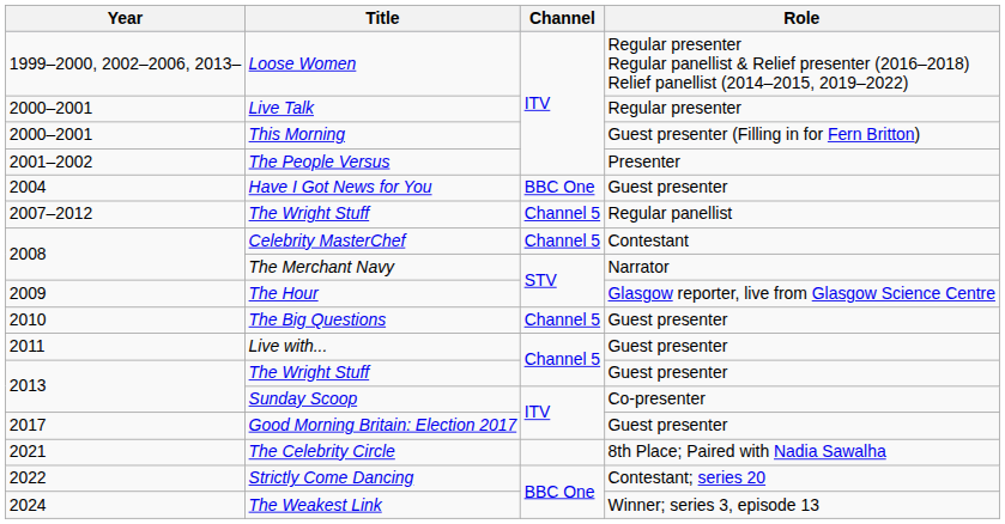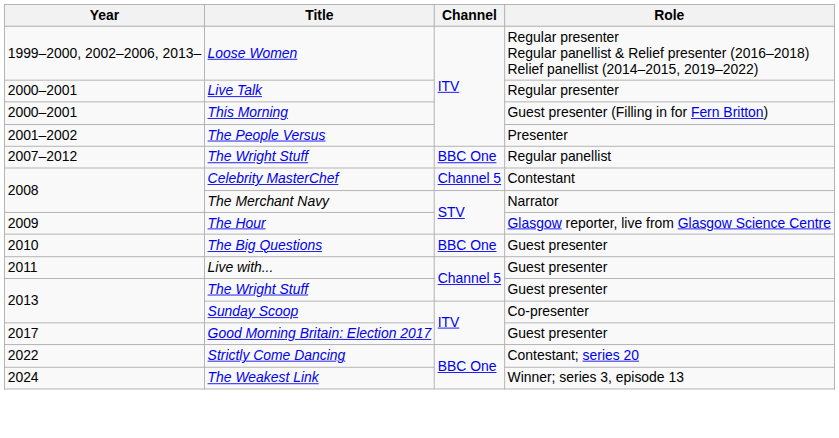 <table class="wikitable">
 <tr style="background:#b0c4de; text-align:center;">
 <th>Year</th>
 <th>Title</th>
 <th>Channel</th>
 <th>Role</th>
 </tr>
 <tr>
 <td>1999–2000, 2002–2006, 2013–</td>
 <td><em><a href='#'>Loose Women</a></em></td>
 <td rowspan="4"><a href='#'>ITV</a></td>
 <td>Regular presenter<br>Regular panellist & Relief presenter (2016–2018)<br>Relief panellist (2014–2015, 2019–2022)</td>
 </tr>
 <tr>
 <td>2000–2001</td>
 <td><em><a href='#'>Live Talk</a></em></td>
 <td>Regular presenter</td>
 </tr>
 <tr>
 <td>2000–2001</td>
 <td><em><a href='#'>This Morning</a></em></td>
 <td>Guest presenter (Filling in for <a href='#'>Fern Britton</a>)</td>
 </tr>
 <tr>
 <td>2001–2002</td>
 <td><em><a href='#'>The People Versus</a></em></td>
 <td>Presenter</td>
 </tr>
 <tr>
-<td>2004</td>
-<td><em><a href='#'>Have I Got News for You</a></em></td>
-<td><a href='#'>BBC One</a></td>
-<td>Guest presenter</td>
-</tr>
-<tr>
 <td>2007–2012</td>
 <td><em><a href='#'>The Wright Stuff</a></em></td>
-<td><a href='#'>Channel 5</a></td>
+<td><a href='#'>BBC One</a></td>
 <td>Regular panellist</td>
 </tr>
 <tr>
 <td rowspan="2">2008</td>
 <td><em><a href='#'>Celebrity MasterChef</a></em></td>
 <td><a href='#'>Channel 5</a></td>
 <td>Contestant</td>
 </tr>
 <tr>
 <td><em>The Merchant Navy</em></td>
 <td rowspan="2"><a href='#'>STV</a></td>
 <td>Narrator</td>
 </tr>
 <tr>
 <td>2009</td>
 <td><em><a href='#'>The Hour</a></em></td>
 <td><a href='#'>Glasgow</a> reporter, live from <a href='#'>Glasgow Science Centre</a></td>
 </tr>
 <tr>
 <td>2010</td>
 <td><em><a href='#'>The Big Questions</a></em></td>
-<td><a href='#'>Channel 5</a></td>
+<td><a href='#'>BBC One</a></td>
 <td>Guest presenter</td>
 </tr>
 <tr>
 <td>2011</td>
 <td><em>Live with...</em></td>
 <td rowspan="2"><a href='#'>Channel 5</a></td>
 <td>Guest presenter</td>
 </tr>
 <tr>
 <td rowspan="2">2013</td>
 <td><em><a href='#'>The Wright Stuff</a></em></td>
 <td>Guest presenter</td>
 </tr>
 <tr>
 <td><em><a href='#'>Sunday Scoop</a></em></td>
 <td rowspan="2"><a href='#'>ITV</a></td>
 <td>Co-presenter</td>
 </tr>
 <tr>
 <td>2017</td>
 <td><em><a href='#'>Good Morning Britain: Election 2017</a></em></td>
 <td>Guest presenter</td>
 </tr>
 <tr>
-<td>2021</td>
-<td><em><a href='#'>The Celebrity Circle</a></em></td>
-<td></td>
-<td>8th Place; Paired with <a href='#'>Nadia Sawalha</a></td>
-</tr>
-<tr>
 <td>2022</td>
 <td><em><a href='#'>Strictly Come Dancing</a></em></td>
 <td rowspan="2"><a href='#'>BBC One</a></td>
 <td>Contestant; <a href='#'>series 20</a></td>
 </tr>
 <tr>
 <td>2024</td>
 <td><em><a href='#'>The Weakest Link</a></em></td>
 <td>Winner; series 3, episode 13</td>
 </tr>
 </table>
